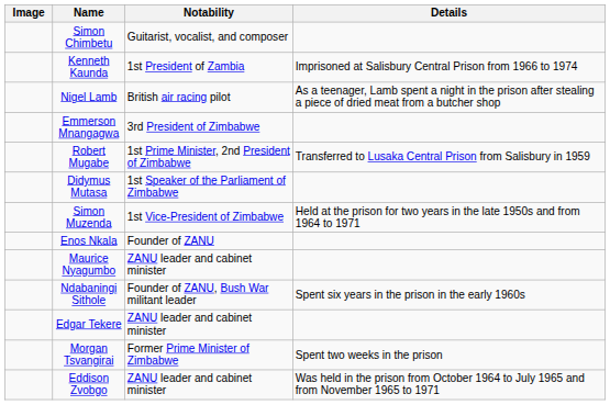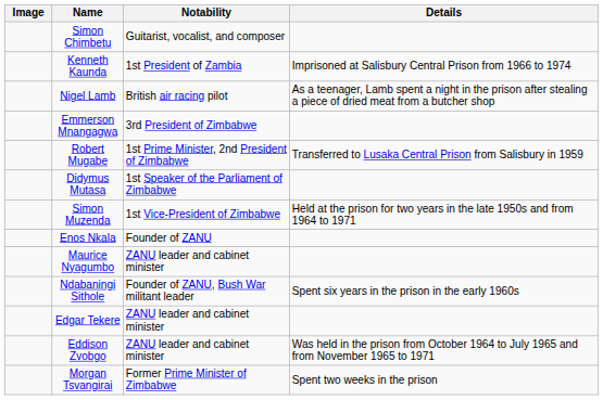 <table class="wikitable sortable">
 <tr>
 <th width="8%">Image</th>
 <th width="12%">Name</th>
 <th width="28%">Notability</th>
 <th width="52%">Details</th>
 </tr>
 <tr>
 <td style="text-align:center;"></td>
 <td style="text-align:center;"><a href='#'>Simon Chimbetu</a></td>
 <td>Guitarist, vocalist, and composer</td>
 <td></td>
 </tr>
 <tr>
 <td style="text-align:center;"></td>
 <td style="text-align:center;"><a href='#'>Kenneth Kaunda</a></td>
 <td>1st <a href='#'>President</a> of <a href='#'>Zambia</a></td>
 <td>Imprisoned at Salisbury Central Prison from 1966 to 1974</td>
 </tr>
 <tr>
 <td style="text-align:center;"></td>
 <td style="text-align:center;"><a href='#'>Nigel Lamb</a></td>
 <td>British <a href='#'>air racing</a> pilot</td>
 <td>As a teenager, Lamb spent a night in the prison after stealing a piece of dried meat from a butcher shop</td>
 </tr>
 <tr>
 <td style="text-align:center;"></td>
 <td style="text-align:center;"><a href='#'>Emmerson Mnangagwa</a></td>
 <td>3rd <a href='#'>President of Zimbabwe</a></td>
 <td></td>
 </tr>
 <tr>
 <td style="text-align:center;"></td>
 <td style="text-align:center;"><a href='#'>Robert Mugabe</a></td>
 <td>1st <a href='#'>Prime Minister</a>, 2nd <a href='#'>President of Zimbabwe</a></td>
 <td>Transferred to <a href='#'>Lusaka Central Prison</a> from Salisbury in 1959</td>
 </tr>
 <tr>
 <td style="text-align:center;"></td>
 <td style="text-align:center;"><a href='#'>Didymus Mutasa</a></td>
 <td>1st <a href='#'>Speaker of the Parliament of Zimbabwe</a></td>
 <td></td>
 </tr>
 <tr>
 <td style="text-align:center;"></td>
 <td style="text-align:center;"><a href='#'>Simon Muzenda</a></td>
 <td>1st <a href='#'>Vice-President of Zimbabwe</a></td>
 <td>Held at the prison for two years in the late 1950s and from 1964 to 1971</td>
 </tr>
 <tr>
 <td style="text-align:center;"></td>
 <td style="text-align:center;"><a href='#'>Enos Nkala</a></td>
 <td>Founder of <a href='#'>ZANU</a></td>
 <td></td>
 </tr>
 <tr>
 <td style="text-align:center;"></td>
 <td style="text-align:center;"><a href='#'>Maurice Nyagumbo</a></td>
 <td><a href='#'>ZANU</a> leader and cabinet minister</td>
 <td></td>
 </tr>
 <tr>
 <td style="text-align:center;"></td>
 <td style="text-align:center;"><a href='#'>Ndabaningi Sithole</a></td>
 <td>Founder of <a href='#'>ZANU</a>, <a href='#'>Bush War</a> militant leader</td>
 <td>Spent six years in the prison in the early 1960s</td>
 </tr>
 <tr>
 <td style="text-align:center;"></td>
 <td style="text-align:center;"><a href='#'>Edgar Tekere</a></td>
 <td><a href='#'>ZANU</a> leader and cabinet minister</td>
 <td></td>
 </tr>
 <tr>
 <td style="text-align:center;"></td>
+<td style="text-align:center;"><a href='#'>Eddison Zvobgo</a></td>
+<td><a href='#'>ZANU</a> leader and cabinet minister</td>
+<td>Was held in the prison from October 1964 to July 1965 and from November 1965 to 1971</td>
+</tr>
+<tr>
+<td style="text-align:center;"></td>
 <td style="text-align:center;"><a href='#'>Morgan Tsvangirai</a></td>
 <td>Former <a href='#'>Prime Minister of Zimbabwe</a></td>
 <td>Spent two weeks in the prison</td>
 </tr>
-<tr>
-<td style="text-align:center;"></td>
-<td style="text-align:center;"><a href='#'>Eddison Zvobgo</a></td>
-<td><a href='#'>ZANU</a> leader and cabinet minister</td>
-<td>Was held in the prison from October 1964 to July 1965 and from November 1965 to 1971</td>
-</tr>
 </table>
